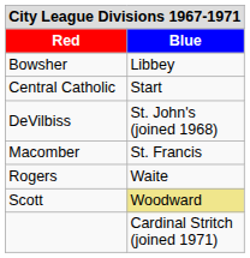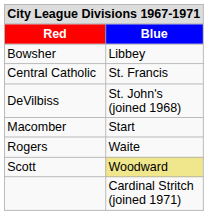 <table class="wikitable">
 <tr bgcolor=#ccccff>
 <th colspan=4 style="background:#dddddd;">City League Divisions 1967-1971</th>
 </tr>
 <tr>
 <th style="background:red; color: white">Red</th>
 <th style="background:blue; color: white">Blue</th>
 </tr>
 <tr>
 <td>Bowsher</td>
 <td>Libbey</td>
 </tr>
 <tr>
 <td>Central Catholic</td>
-<td>Start</td>
+<td>St. Francis</td>
 </tr>
 <tr>
 <td>DeVilbiss</td>
 <td>St. John's<br>(joined 1968)</td>
 </tr>
 <tr>
 <td>Macomber</td>
-<td>St. Francis</td>
+<td>Start</td>
 </tr>
 <tr>
 <td>Rogers</td>
 <td>Waite</td>
 </tr>
 <tr>
 <td>Scott</td>
 <td style="background: khaki;">Woodward</td>
 </tr>
 <tr>
 <td></td>
 <td>Cardinal Stritch<br>(joined 1971)</td>
 </tr>
 </table>
